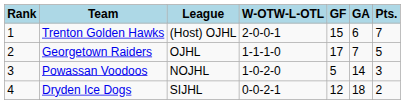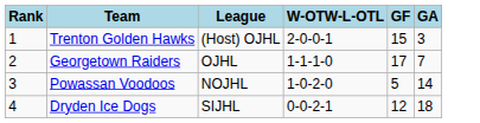 <table class="wikitable">
 <tr>
 <th style="background:lightblue;">Rank</th>
 <th style="background:lightblue;">Team</th>
 <th style="background:lightblue;">League</th>
 <th style="background:lightblue;">W-OTW-L-OTL</th>
 <th style="background:lightblue;">GF</th>
 <th style="background:lightblue;">GA</th>
-<th style="background:lightblue;">Pts.</th>
 </tr>
 <tr>
 <td>1</td>
 <td><a href='#'>Trenton Golden Hawks</a></td>
 <td>(Host) OJHL</td>
 <td>2-0-0-1</td>
 <td>15</td>
-<td>6</td>
-<td>7</td>
+<td>3</td>
 </tr>
 <tr>
 <td>2</td>
 <td><a href='#'>Georgetown Raiders</a></td>
 <td>OJHL</td>
 <td>1-1-1-0</td>
 <td>17</td>
 <td>7</td>
-<td>5</td>
 </tr>
 <tr>
 <td>3</td>
 <td><a href='#'>Powassan Voodoos</a></td>
 <td>NOJHL</td>
 <td>1-0-2-0</td>
 <td>5</td>
 <td>14</td>
-<td>3</td>
 </tr>
 <tr>
 <td>4</td>
 <td><a href='#'>Dryden Ice Dogs</a></td>
 <td>SIJHL</td>
 <td>0-0-2-1</td>
 <td>12</td>
 <td>18</td>
-<td>2</td>
 </tr>
 </table>
